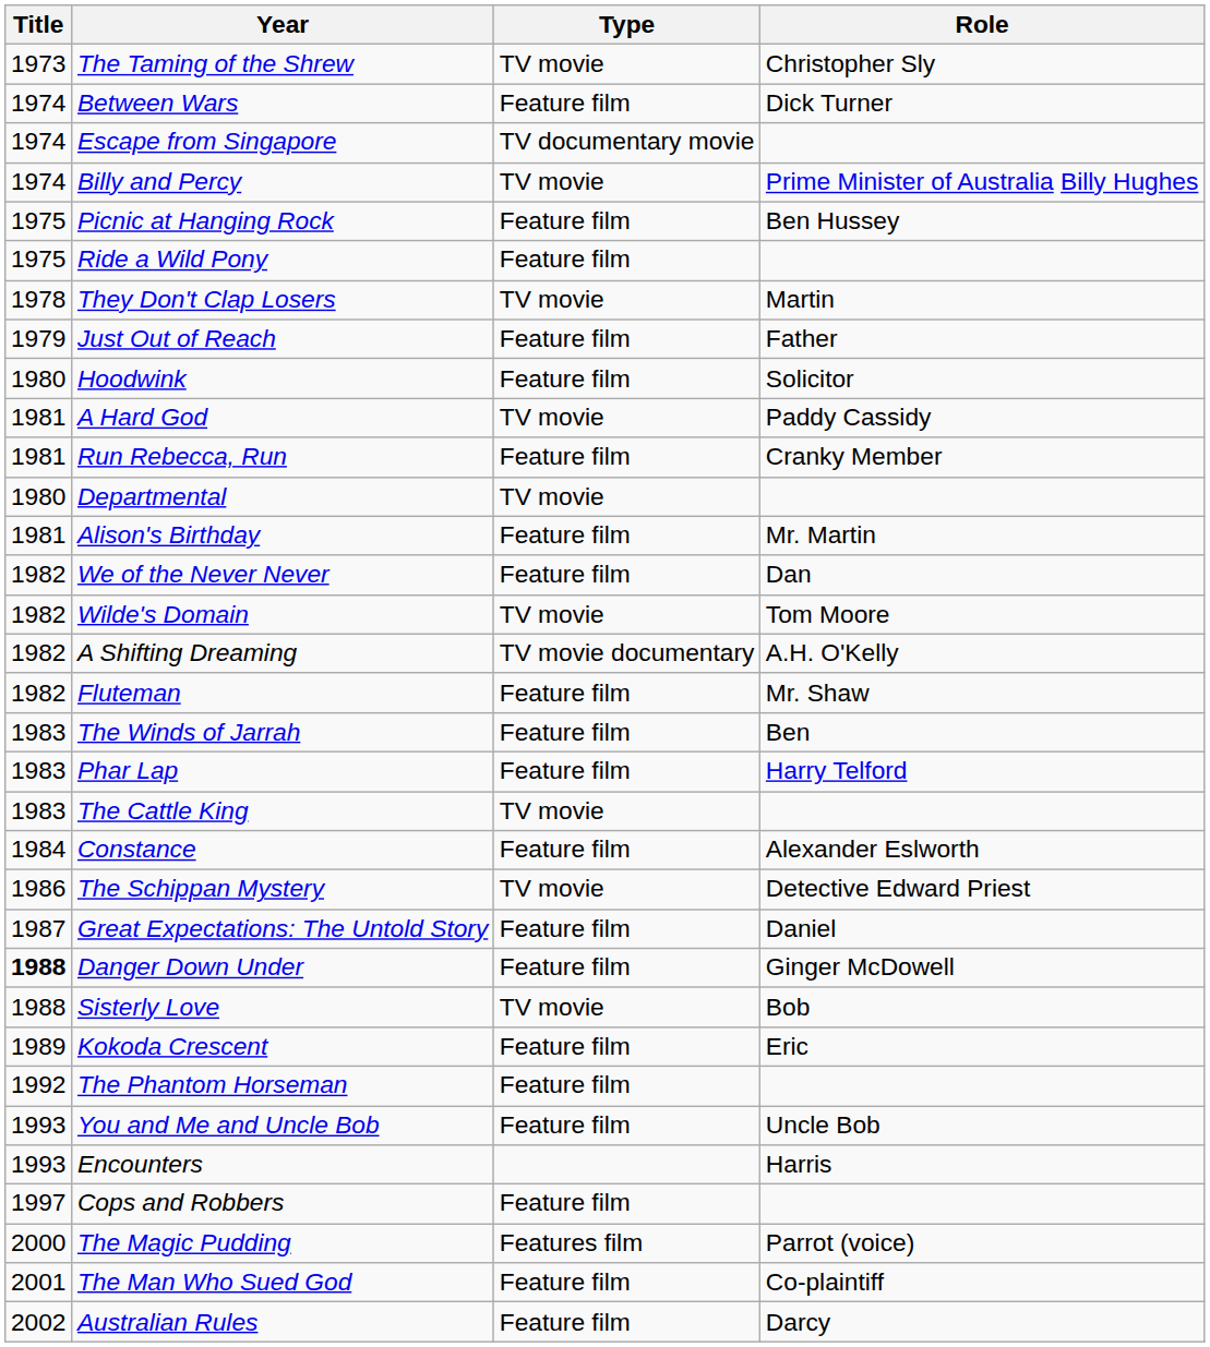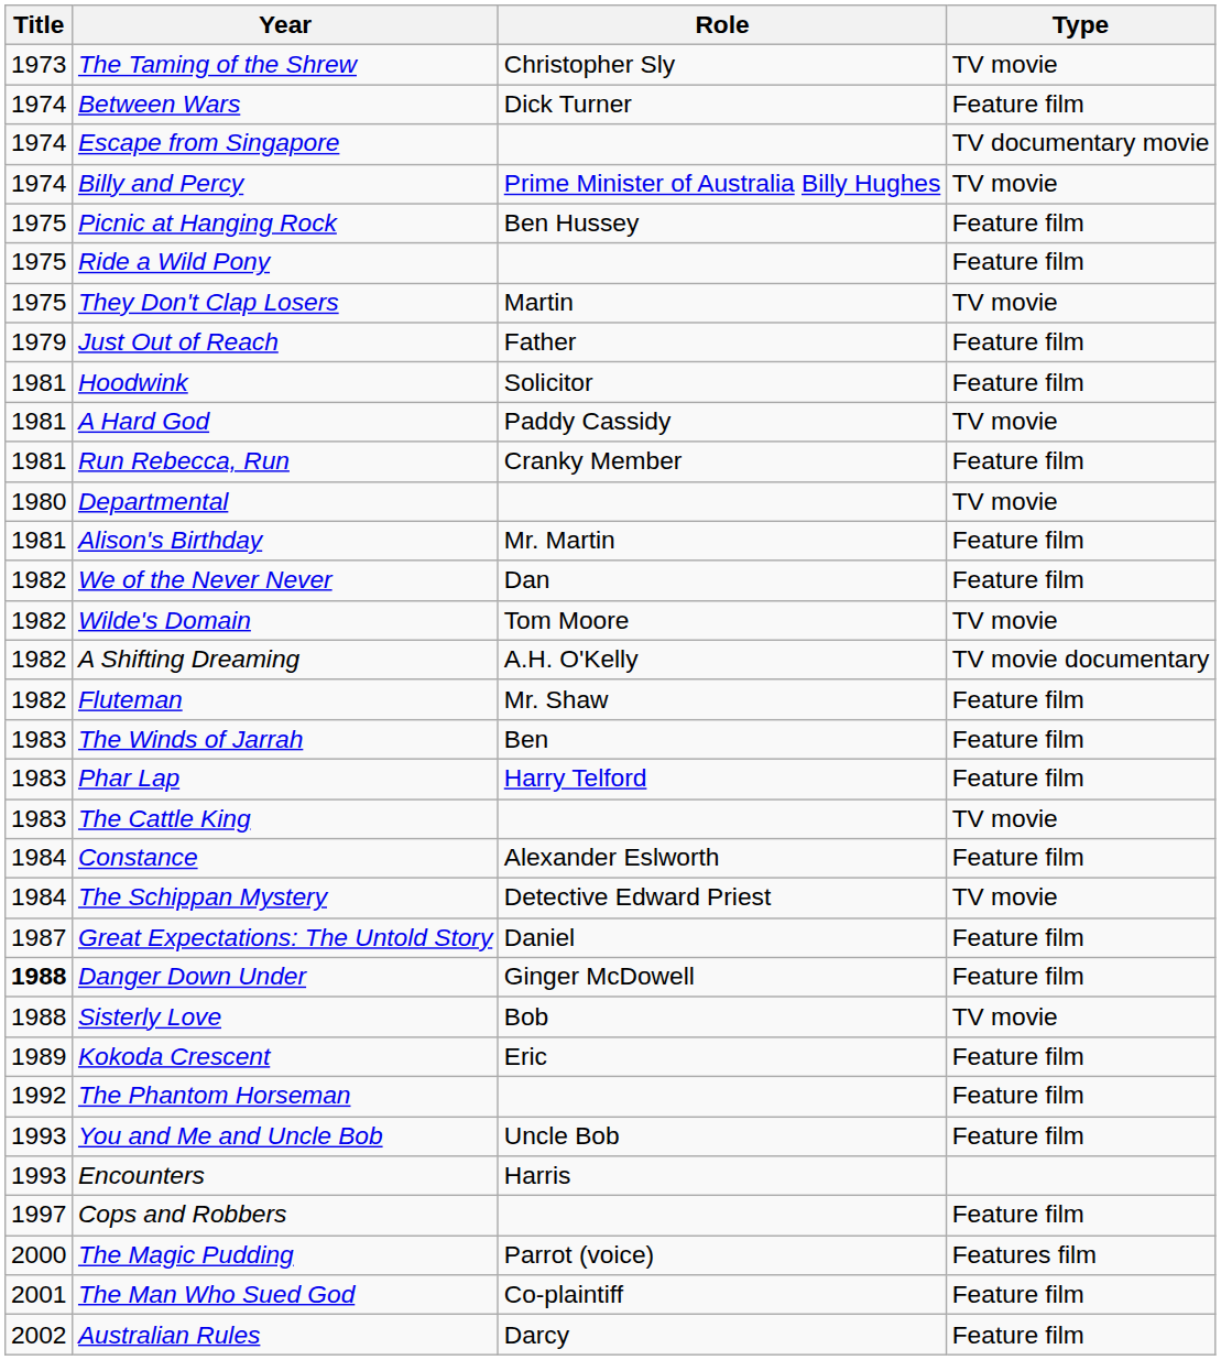 <table class="wikitable">
 <tr>
 <th>Title</th>
 <th>Year</th>
+<th>Role</th>
 <th>Type</th>
-<th>Role</th>
 </tr>
 <tr>
 <td>1973</td>
 <td><em><a href='#'>The Taming of the Shrew</a></em></td>
+<td>Christopher Sly</td>
 <td>TV movie</td>
-<td>Christopher Sly</td>
 </tr>
 <tr>
 <td>1974</td>
 <td><em><a href='#'>Between Wars</a></em></td>
+<td>Dick Turner</td>
 <td>Feature film</td>
-<td>Dick Turner</td>
 </tr>
 <tr>
 <td>1974</td>
 <td><em><a href='#'>Escape from Singapore</a></em></td>
+<td></td>
 <td>TV documentary movie</td>
-<td></td>
 </tr>
 <tr>
 <td>1974</td>
 <td><em><a href='#'>Billy and Percy</a></em></td>
+<td><a href='#'>Prime Minister of Australia</a> <a href='#'>Billy Hughes</a></td>
 <td>TV movie</td>
-<td><a href='#'>Prime Minister of Australia</a> <a href='#'>Billy Hughes</a></td>
 </tr>
 <tr>
 <td>1975</td>
 <td><em><a href='#'>Picnic at Hanging Rock</a></em></td>
+<td>Ben Hussey</td>
 <td>Feature film</td>
-<td>Ben Hussey</td>
 </tr>
 <tr>
 <td>1975</td>
 <td><em><a href='#'>Ride a Wild Pony</a></em></td>
+<td></td>
 <td>Feature film</td>
-<td></td>
 </tr>
 <tr>
-<td>1978</td>
+<td>1975</td>
 <td><em><a href='#'>They Don't Clap Losers</a></em></td>
+<td>Martin</td>
 <td>TV movie</td>
-<td>Martin</td>
 </tr>
 <tr>
 <td>1979</td>
 <td><em><a href='#'>Just Out of Reach</a></em></td>
+<td>Father</td>
 <td>Feature film</td>
-<td>Father</td>
 </tr>
 <tr>
-<td>1980</td>
+<td>1981</td>
 <td><em><a href='#'>Hoodwink</a></em></td>
+<td>Solicitor</td>
 <td>Feature film</td>
-<td>Solicitor</td>
 </tr>
 <tr>
 <td>1981</td>
 <td><em><a href='#'>A Hard God</a></em></td>
+<td>Paddy Cassidy</td>
 <td>TV movie</td>
-<td>Paddy Cassidy</td>
 </tr>
 <tr>
 <td>1981</td>
 <td><em><a href='#'>Run Rebecca, Run</a></em></td>
+<td>Cranky Member</td>
 <td>Feature film</td>
-<td>Cranky Member</td>
 </tr>
 <tr>
 <td>1980</td>
 <td><em><a href='#'>Departmental</a></em></td>
+<td></td>
 <td>TV movie</td>
-<td></td>
 </tr>
 <tr>
 <td>1981</td>
 <td><em><a href='#'>Alison's Birthday</a></em></td>
+<td>Mr. Martin</td>
 <td>Feature film</td>
-<td>Mr. Martin</td>
 </tr>
 <tr>
 <td>1982</td>
 <td><em><a href='#'>We of the Never Never</a></em></td>
+<td>Dan</td>
 <td>Feature film</td>
-<td>Dan</td>
 </tr>
 <tr>
 <td>1982</td>
 <td><em><a href='#'>Wilde's Domain</a></em></td>
+<td>Tom Moore</td>
 <td>TV movie</td>
-<td>Tom Moore</td>
 </tr>
 <tr>
 <td>1982</td>
 <td><em>A Shifting Dreaming</em></td>
+<td>A.H. O'Kelly</td>
 <td>TV movie documentary</td>
-<td>A.H. O'Kelly</td>
 </tr>
 <tr>
 <td>1982</td>
 <td><em><a href='#'>Fluteman</a></em></td>
+<td>Mr. Shaw</td>
 <td>Feature film</td>
-<td>Mr. Shaw</td>
 </tr>
 <tr>
 <td>1983</td>
 <td><em><a href='#'>The Winds of Jarrah</a></em></td>
+<td>Ben</td>
 <td>Feature film</td>
-<td>Ben</td>
 </tr>
 <tr>
 <td>1983</td>
 <td><em><a href='#'>Phar Lap</a></em></td>
+<td><a href='#'>Harry Telford</a></td>
 <td>Feature film</td>
-<td><a href='#'>Harry Telford</a></td>
 </tr>
 <tr>
 <td>1983</td>
 <td><em><a href='#'>The Cattle King</a></em></td>
+<td></td>
 <td>TV movie</td>
-<td></td>
 </tr>
 <tr>
 <td>1984</td>
 <td><em><a href='#'>Constance</a></em></td>
+<td>Alexander Eslworth</td>
 <td>Feature film</td>
-<td>Alexander Eslworth</td>
 </tr>
 <tr>
-<td>1986</td>
+<td>1984</td>
 <td><em><a href='#'>The Schippan Mystery</a></em></td>
+<td>Detective Edward Priest</td>
 <td>TV movie</td>
-<td>Detective Edward Priest</td>
 </tr>
 <tr>
 <td>1987</td>
 <td><em><a href='#'>Great Expectations: The Untold Story</a></em></td>
+<td>Daniel</td>
 <td>Feature film</td>
-<td>Daniel</td>
 </tr>
 <tr>
 <td><strong>1988</strong></td>
 <td><em><a href='#'>Danger Down Under</a></em></td>
+<td>Ginger McDowell</td>
 <td>Feature film</td>
-<td>Ginger McDowell</td>
 </tr>
 <tr>
 <td>1988</td>
 <td><em><a href='#'>Sisterly Love</a></em></td>
+<td>Bob</td>
 <td>TV movie</td>
-<td>Bob</td>
 </tr>
 <tr>
 <td>1989</td>
 <td><em><a href='#'>Kokoda Crescent</a></em></td>
+<td>Eric</td>
 <td>Feature film</td>
-<td>Eric</td>
 </tr>
 <tr>
 <td>1992</td>
 <td><em><a href='#'>The Phantom Horseman</a></em></td>
+<td></td>
 <td>Feature film</td>
-<td></td>
 </tr>
 <tr>
 <td>1993</td>
 <td><em><a href='#'>You and Me and Uncle Bob</a></em></td>
+<td>Uncle Bob</td>
 <td>Feature film</td>
-<td>Uncle Bob</td>
 </tr>
 <tr>
 <td>1993</td>
 <td><em>Encounters</em></td>
+<td>Harris</td>
 <td></td>
-<td>Harris</td>
 </tr>
 <tr>
 <td>1997</td>
 <td><em>Cops and Robbers</em></td>
+<td></td>
 <td>Feature film</td>
-<td></td>
 </tr>
 <tr>
 <td>2000</td>
 <td><em><a href='#'>The Magic Pudding</a></em></td>
+<td>Parrot (voice)</td>
 <td>Features film</td>
-<td>Parrot (voice)</td>
 </tr>
 <tr>
 <td>2001</td>
 <td><em><a href='#'>The Man Who Sued God</a></em></td>
+<td>Co-plaintiff</td>
 <td>Feature film</td>
-<td>Co-plaintiff</td>
 </tr>
 <tr>
 <td>2002</td>
 <td><em><a href='#'>Australian Rules</a></em></td>
+<td>Darcy</td>
 <td>Feature film</td>
-<td>Darcy</td>
 </tr>
 </table>
